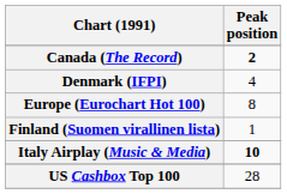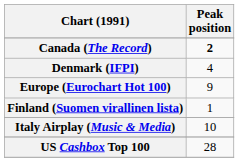 <table class="wikitable sortable plainrowheaders" style="text-align:center">
 <tr>
 <th>Chart (1991)</th>
 <th>Peak<br>position</th>
 </tr>
 <tr>
 </tr>
 <tr>
 </tr>
 <tr>
 </tr>
 <tr>
 <th scope="row">Canada (<em><a href='#'>The Record</a></em>)</th>
 <td><strong>2</strong></td>
 </tr>
 <tr>
 <th scope="row">Denmark (<a href='#'>IFPI</a>)</th>
 <td>4</td>
 </tr>
 <tr>
 <th scope="row">Europe (<a href='#'>Eurochart Hot 100</a>)</th>
-<td>8</td>
+<td>9</td>
 </tr>
 <tr>
 <th scope="row">Finland (<a href='#'>Suomen virallinen lista</a>)</th>
 <td>1</td>
 </tr>
 <tr>
 </tr>
 <tr>
 </tr>
 <tr>
 <th scope="row">Italy Airplay (<em><a href='#'>Music & Media</a></em>)</th>
-<td><strong>10</strong></td>
+<td>10</td>
 </tr>
 <tr>
 </tr>
 <tr>
 </tr>
 <tr>
 </tr>
 <tr>
 </tr>
 <tr>
 </tr>
 <tr>
 </tr>
 <tr>
 </tr>
 <tr>
 </tr>
 <tr>
 </tr>
 <tr>
 <th scope="row">US <a href='#'><em>Cashbox</em></a> Top 100</th>
 <td align="center">28</td>
 </tr>
 <tr>
 </tr>
 </table>
